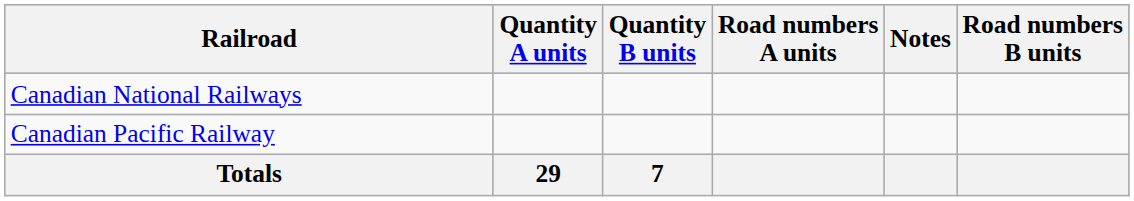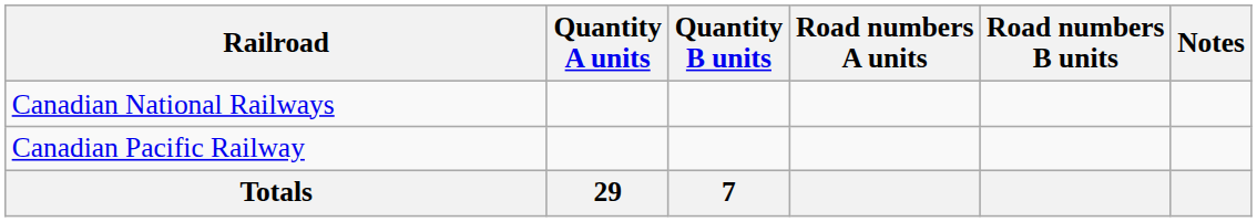 <table class="wikitable">
 <tr>
 <th>Railroad</th>
 <th>Quantity<br><a href='#'>A units</a></th>
 <th>Quantity<br><a href='#'>B units</a></th>
 <th>Road numbers<br>A units</th>
+<th>Road numbers<br>B units</th>
 <th>Notes</th>
-<th>Road numbers<br>B units</th>
 </tr>
 <tr>
 <td style="width:300px"><a href='#'>Canadian National Railways</a></td>
 <td></td>
 <td></td>
 <td></td>
 <td></td>
 <td></td>
 </tr>
 <tr>
 <td><a href='#'>Canadian Pacific Railway</a></td>
 <td></td>
 <td></td>
 <td></td>
 <td></td>
 <td></td>
 </tr>
 <tr>
 <th>Totals</th>
 <th>29</th>
 <th>7</th>
 <th></th>
 <th></th>
 <th></th>
 </tr>
 </table>
